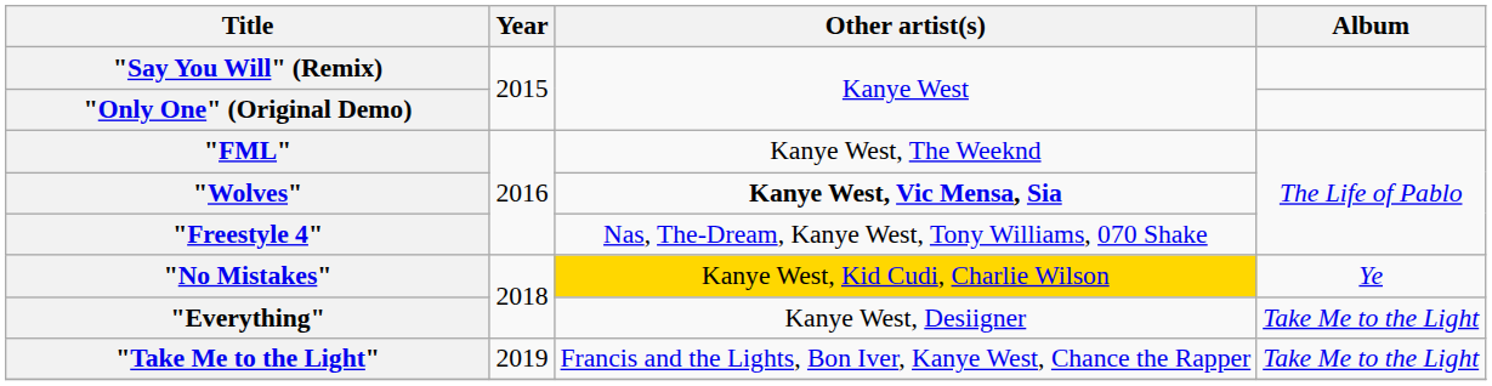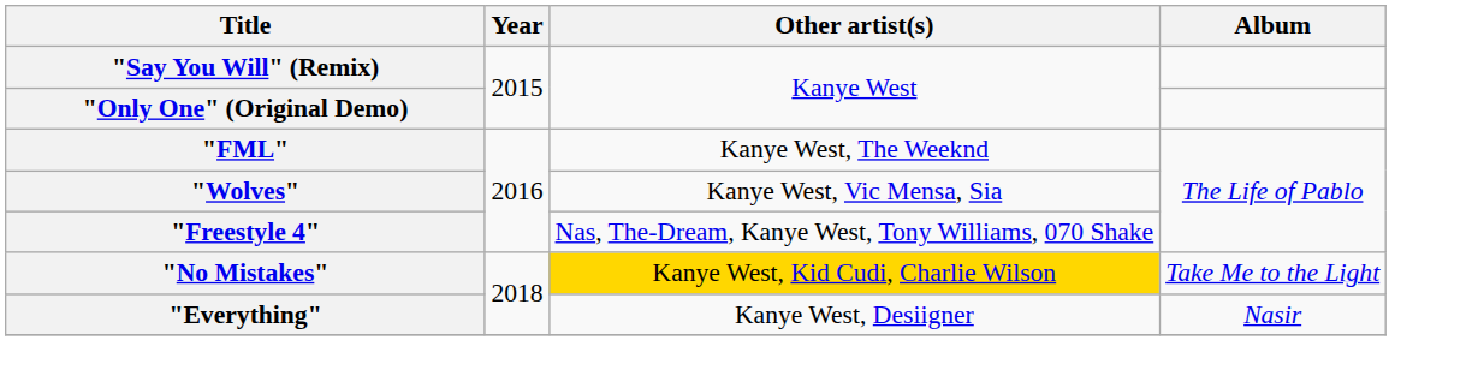 <table class="wikitable plainrowheaders" style="text-align:center;">
 <tr>
 <th scope="col" style="width:18em;">Title</th>
 <th scope="col">Year</th>
 <th scope="col">Other artist(s)</th>
 <th scope="col">Album</th>
 </tr>
 <tr>
 <th scope="row">"<a href='#'>Say You Will</a>" (Remix)</th>
 <td rowspan="2">2015</td>
 <td rowspan="2"><a href='#'>Kanye West</a></td>
 <td></td>
 </tr>
 <tr>
 <th scope="row">"<a href='#'>Only One</a>" (Original Demo)</th>
 <td></td>
 </tr>
 <tr>
 <th scope="row">"<a href='#'>FML</a>"</th>
 <td rowspan="3">2016</td>
 <td>Kanye West, <a href='#'>The Weeknd</a></td>
 <td rowspan="3"><em><a href='#'>The Life of Pablo</a></em></td>
 </tr>
 <tr>
 <th scope="row">"<a href='#'>Wolves</a>"</th>
-<td><strong>Kanye West, <a href='#'>Vic Mensa</a>, <a href='#'>Sia</a></strong></td>
+<td>Kanye West, <a href='#'>Vic Mensa</a>, <a href='#'>Sia</a></td>
 </tr>
 <tr>
 <th scope="row">"<a href='#'>Freestyle 4</a>"</th>
 <td><a href='#'>Nas</a>, <a href='#'>The-Dream</a>, Kanye West, <a href='#'>Tony Williams</a>, <a href='#'>070 Shake</a></td>
 </tr>
 <tr>
 <th scope="row">"<a href='#'>No Mistakes</a>"</th>
 <td rowspan="2">2018</td>
 <td style="background: gold;">Kanye West, <a href='#'>Kid Cudi</a>, <a href='#'>Charlie Wilson</a></td>
-<td><em><a href='#'>Ye</a></em></td>
+<td><em><a href='#'>Take Me to the Light</a></em></td>
 </tr>
 <tr>
 <th scope="row">"Everything"</th>
 <td>Kanye West, <a href='#'>Desiigner</a></td>
-<td><em><a href='#'>Take Me to the Light</a></em></td>
-</tr>
-<tr>
-<th scope="row">"<a href='#'>Take Me to the Light</a>"</th>
-<td rowspan="1">2019</td>
-<td><a href='#'>Francis and the Lights</a>, <a href='#'>Bon Iver</a>, <a href='#'>Kanye West</a>, <a href='#'>Chance the Rapper</a></td>
-<td><em><a href='#'>Take Me to the Light</a></em></td>
+<td><em><a href='#'>Nasir</a></em></td>
 </tr>
 <tr>
 </tr>
 </table>
